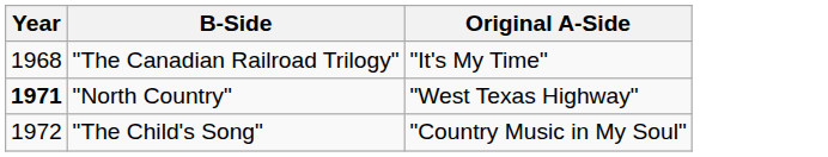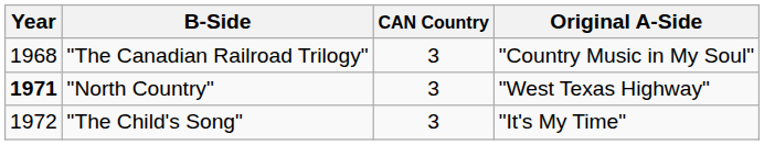 <table class="wikitable">
 <tr>
 <th>Year</th>
 <th>B-Side</th>
+<th><small>CAN Country</small></th>
 <th>Original A-Side</th>
 </tr>
 <tr>
 <td>1968</td>
 <td>"The Canadian Railroad Trilogy"</td>
-<td>"It's My Time"</td>
+<td style="text-align:center;">3</td>
+<td>"Country Music in My Soul"</td>
 </tr>
 <tr>
 <td><strong>1971</strong></td>
 <td>"North Country"</td>
+<td style="text-align:center;">3</td>
 <td>"West Texas Highway"</td>
 </tr>
 <tr>
 <td>1972</td>
 <td>"The Child's Song"</td>
-<td>"Country Music in My Soul"</td>
+<td style="text-align:center;">3</td>
+<td>"It's My Time"</td>
 </tr>
 </table>
